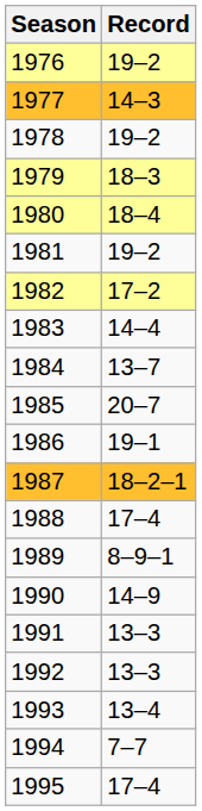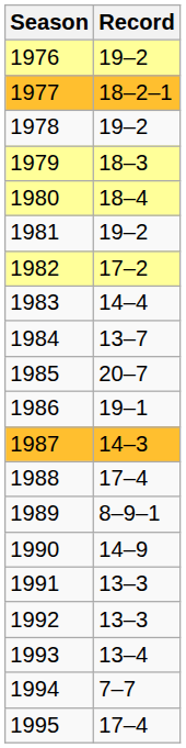 <table class="wikitable">
 <tr>
 <th>Season</th>
 <th>Record</th>
 </tr>
 <tr style="background:#ff9;">
 <td>1976</td>
 <td style="background:#ff9;">19–2</td>
 </tr>
 <tr style="background:#ffbf2f;">
 <td>1977</td>
-<td style="background:#ffbf2f;">14–3</td>
+<td style="background:#ffbf2f;">18–2–1</td>
 </tr>
 <tr>
 <td>1978</td>
 <td>19–2</td>
 </tr>
 <tr style="background:#ff9;">
 <td>1979</td>
 <td style="background:#ff9;">18–3</td>
 </tr>
 <tr style="background:#ff9;">
 <td>1980</td>
 <td style="background:#ff9;">18–4</td>
 </tr>
 <tr>
 <td>1981</td>
 <td>19–2</td>
 </tr>
 <tr style="background:#ff9;">
 <td>1982</td>
 <td style="background:#ff9;">17–2</td>
 </tr>
 <tr>
 <td>1983</td>
 <td>14–4</td>
 </tr>
 <tr>
 <td>1984</td>
 <td>13–7</td>
 </tr>
 <tr>
 <td>1985</td>
 <td>20–7</td>
 </tr>
 <tr>
 <td>1986</td>
 <td>19–1</td>
 </tr>
 <tr style="background:#ffbf2f;">
 <td>1987</td>
-<td style="background:#ffbf2f;">18–2–1</td>
+<td style="background:#ffbf2f;">14–3</td>
 </tr>
 <tr>
 <td>1988</td>
 <td>17–4</td>
 </tr>
 <tr>
 <td>1989</td>
 <td>8–9–1</td>
 </tr>
 <tr>
 <td>1990</td>
 <td>14–9</td>
 </tr>
 <tr>
 <td>1991</td>
 <td>13–3</td>
 </tr>
 <tr>
 <td>1992</td>
 <td>13–3</td>
 </tr>
 <tr>
 <td>1993</td>
 <td>13–4</td>
 </tr>
 <tr>
 <td>1994</td>
 <td>7–7</td>
 </tr>
 <tr>
 <td>1995</td>
 <td>17–4</td>
 </tr>
 </table>
